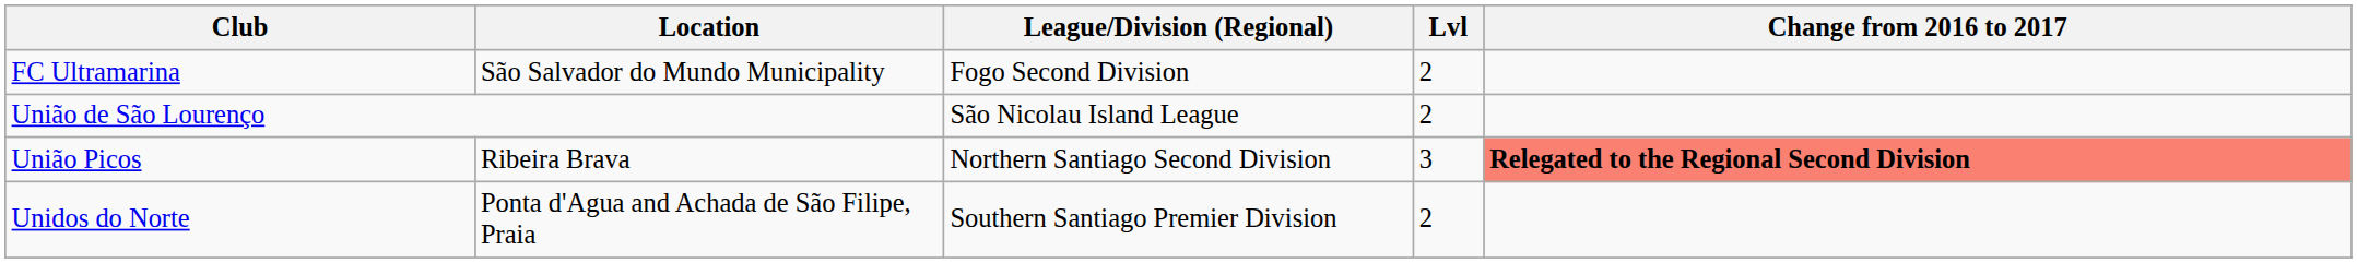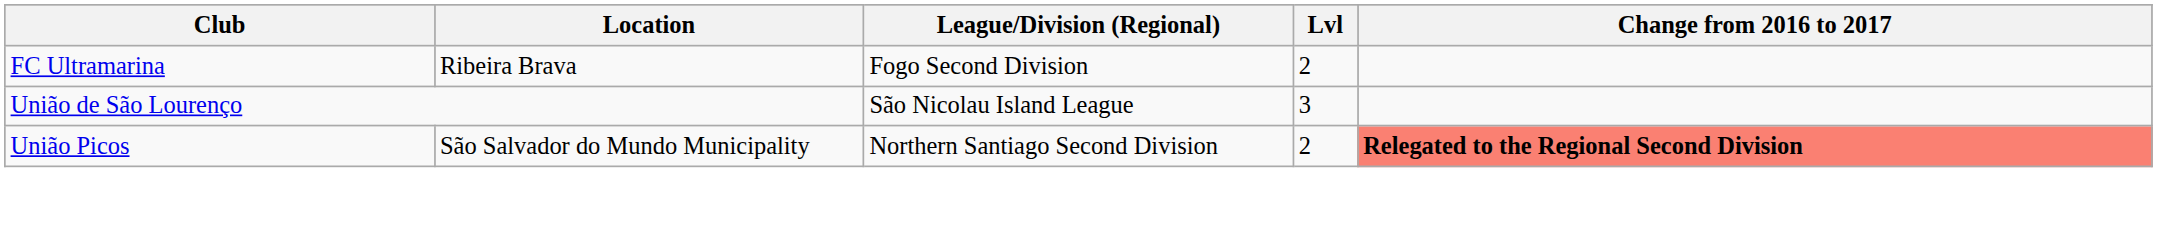 <table class="wikitable sortable" width=100% style="font-size:90%">
 <tr>
 <th width=20%>Club</th>
 <th width=20%>Location</th>
 <th width=20%>League/Division (Regional)</th>
 <th width=3%>Lvl</th>
 <th width=37%>Change from 2016 to 2017</th>
 </tr>
 <tr>
 <td><a href='#'>FC Ultramarina</a></td>
-<td>São Salvador do Mundo Municipality</td>
+<td>Ribeira Brava</td>
 <td>Fogo Second Division</td>
 <td>2</td>
 <td></td>
 </tr>
 <tr>
 <td colspan="2"><a href='#'>União de São Lourenço</a></td>
 <td>São Nicolau Island League</td>
-<td>2</td>
+<td>3</td>
 <td></td>
 </tr>
 <tr>
 <td><a href='#'>União Picos</a></td>
-<td>Ribeira Brava</td>
+<td>São Salvador do Mundo Municipality</td>
 <td>Northern Santiago Second Division</td>
-<td>3</td>
+<td>2</td>
 <td style="background:salmon"><strong>Relegated to the Regional Second Division</strong></td>
 </tr>
-<tr>
-<td><a href='#'>Unidos do Norte</a></td>
-<td>Ponta d'Agua and Achada de São Filipe, Praia</td>
-<td>Southern Santiago Premier Division</td>
-<td>2</td>
-<td></td>
-</tr>
 </table>
